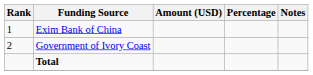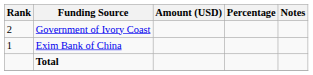 <table class="wikitable sortable">
 <tr>
 <th style="width:2em;">Rank</th>
 <th>Funding Source</th>
 <th>Amount (USD)</th>
 <th>Percentage</th>
 <th>Notes</th>
 </tr>
 <tr>
-<td>1</td>
-<td><a href='#'>Exim Bank of China</a></td>
+<td>2</td>
+<td><a href='#'>Government of Ivory Coast</a></td>
 <td></td>
 <td></td>
 <td></td>
 </tr>
 <tr>
-<td>2</td>
-<td><a href='#'>Government of Ivory Coast</a></td>
+<td>1</td>
+<td><a href='#'>Exim Bank of China</a></td>
 <td></td>
 <td></td>
 <td></td>
 </tr>
 <tr>
 <td></td>
 <td><strong>Total</strong></td>
 <td></td>
 <td></td>
 <td></td>
 </tr>
 <tr>
 </tr>
 </table>
